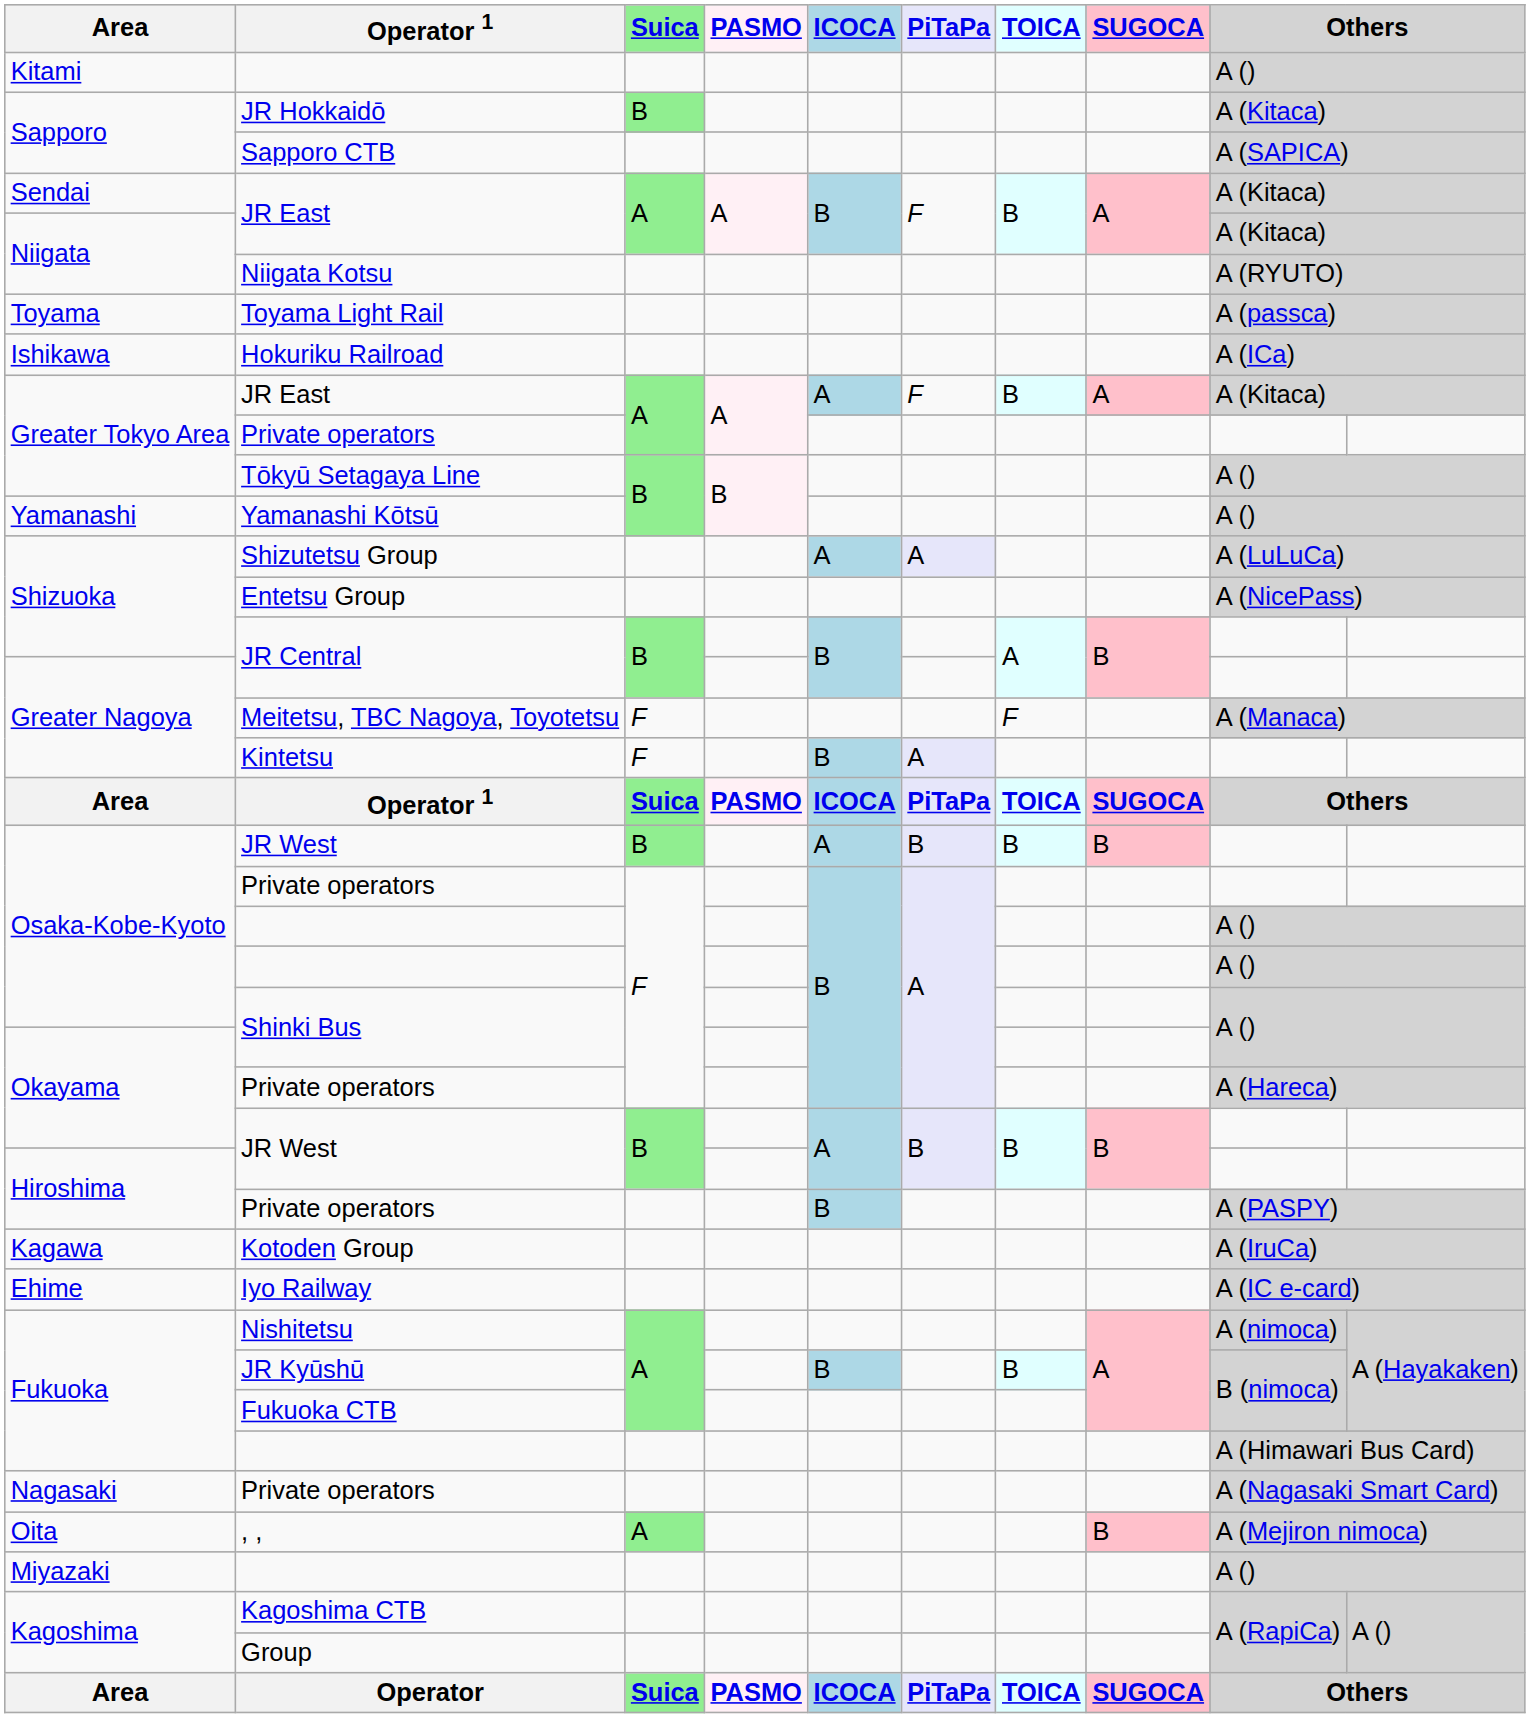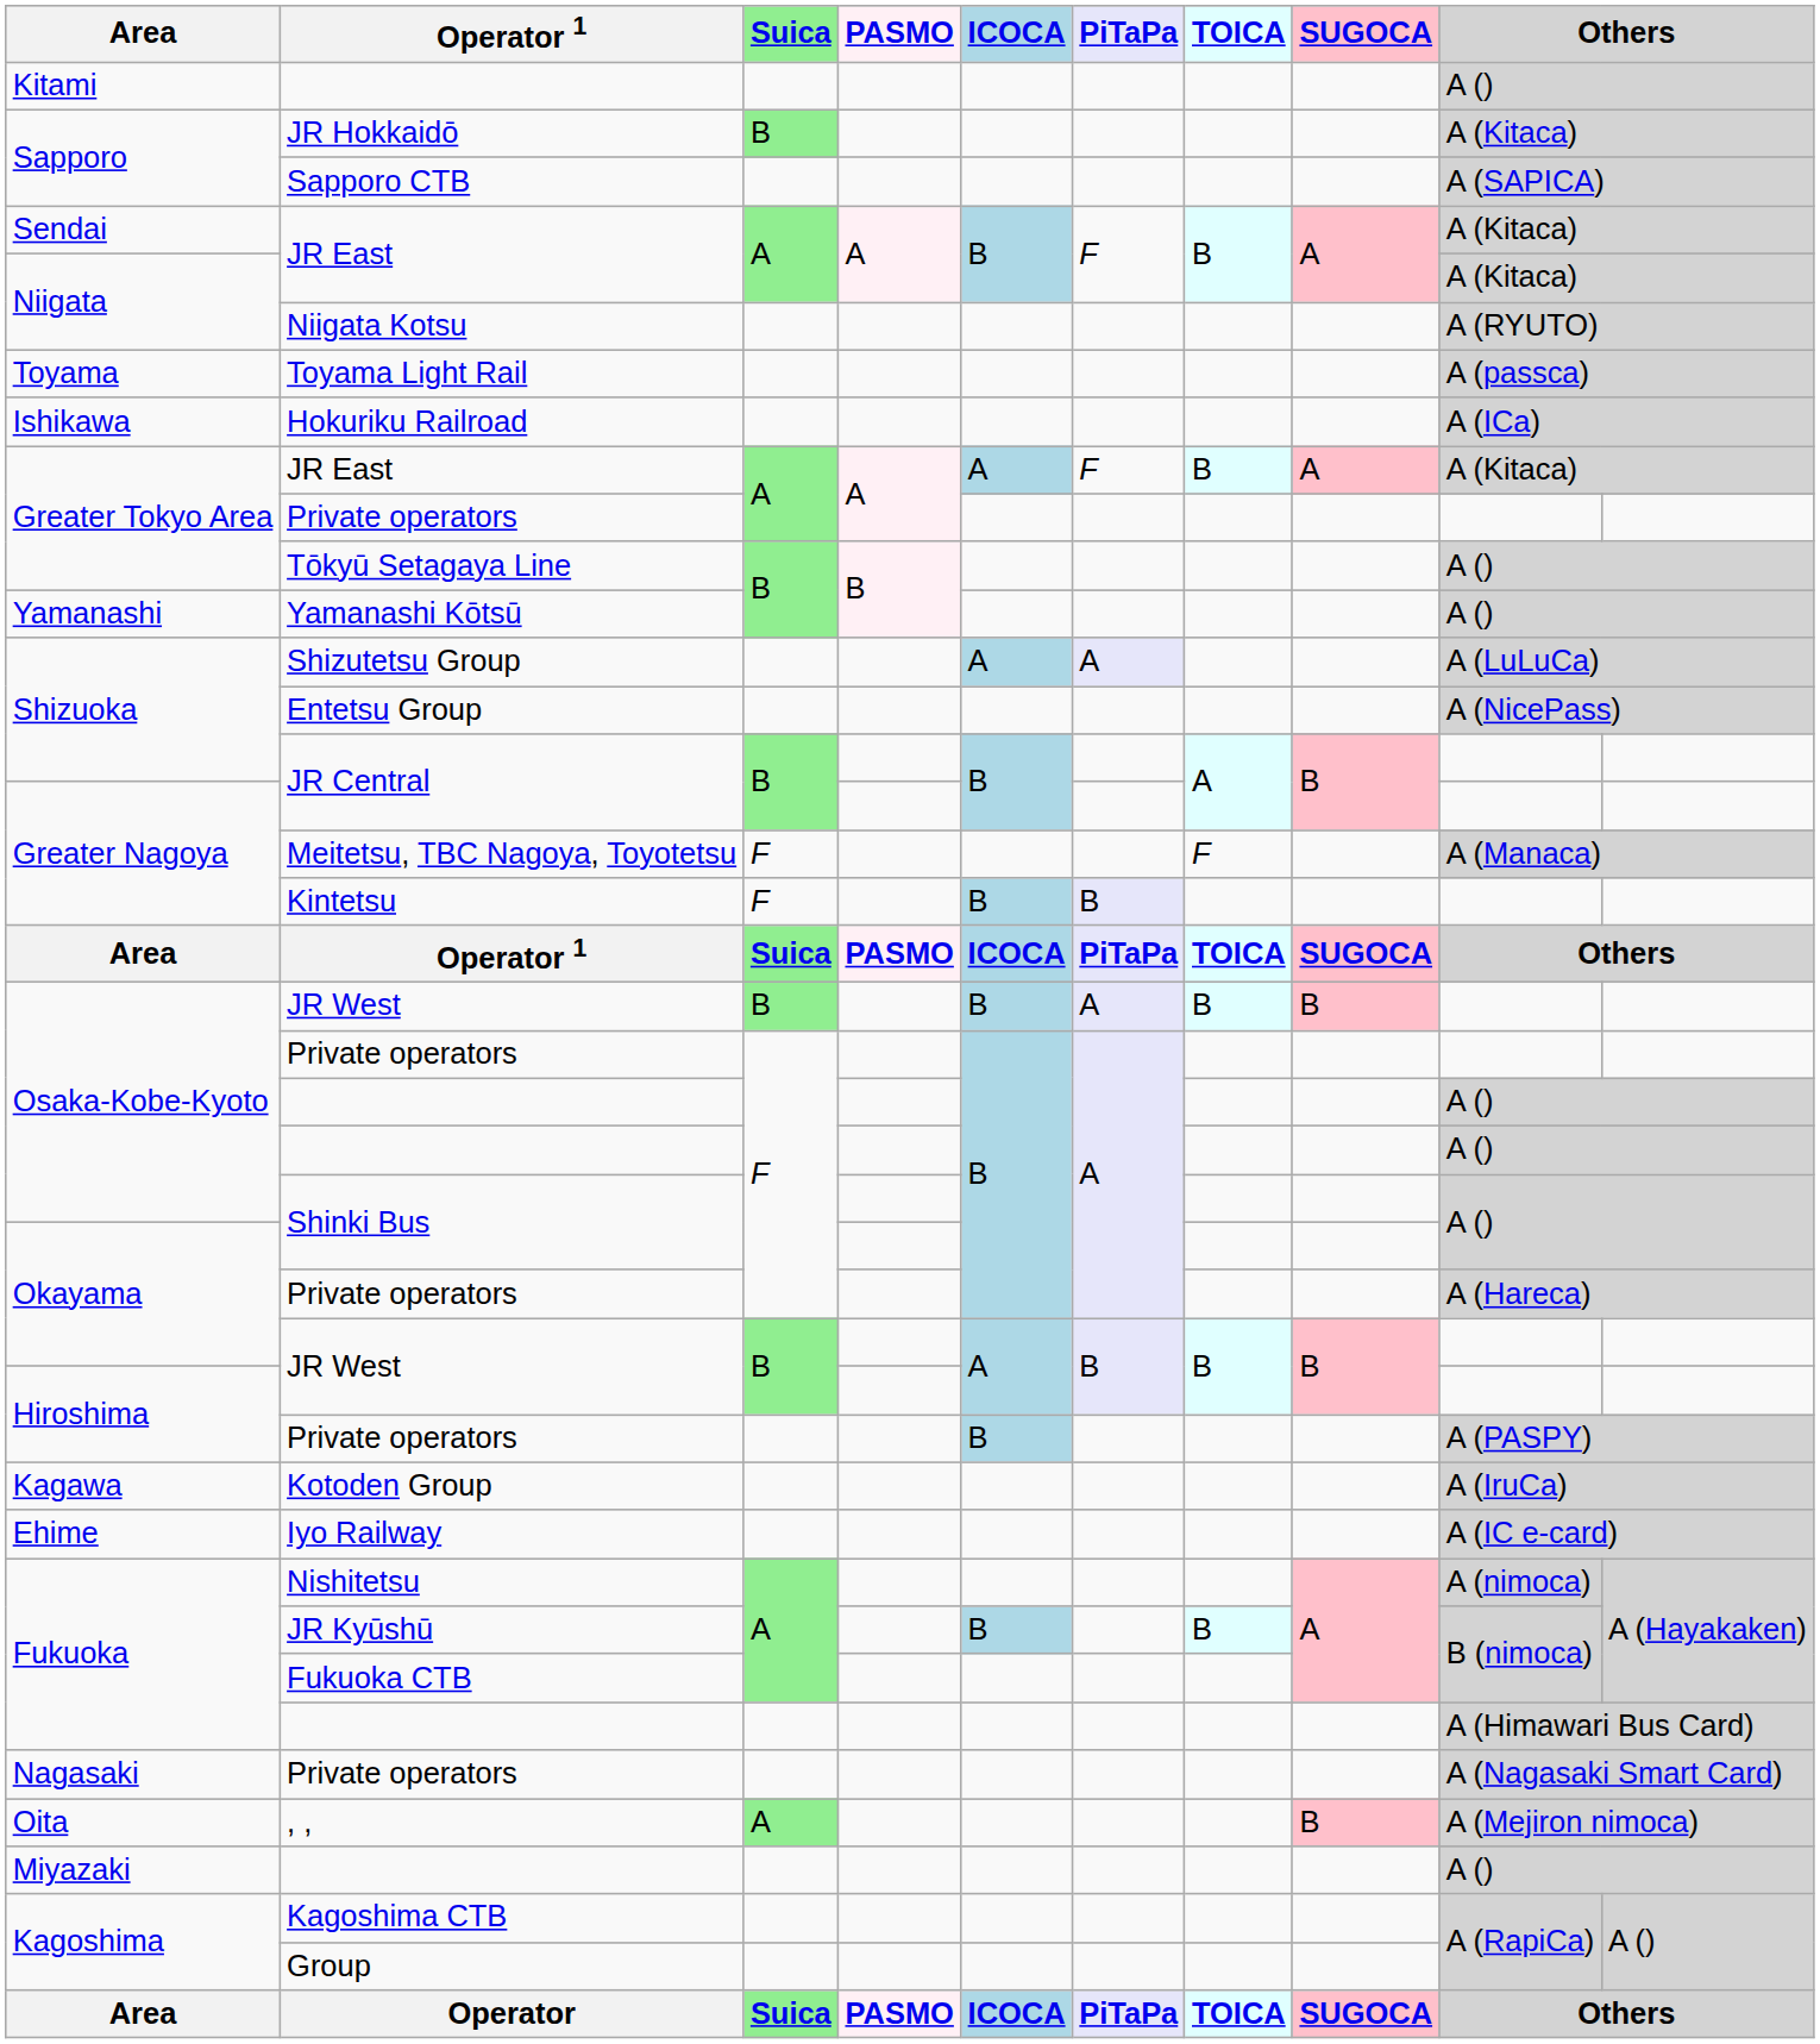 <table class="wikitable sticky-header">
 <tr>
 <th>Area</th>
 <th>Operator <sup>1</sup></th>
 <th style="background:lightgreen;"><a href='#'>Suica</a></th>
 <th style="background:lavenderblush;"><a href='#'>PASMO</a></th>
 <th style="background:lightblue;"><a href='#'>ICOCA</a></th>
 <th style="background:lavender;"><a href='#'>PiTaPa</a></th>
 <th style="background:lightcyan;"><a href='#'>TOICA</a></th>
 <th style="background:pink;"><a href='#'>SUGOCA</a></th>
 <th style="background:lightgrey;" colspan="2">Others</th>
 </tr>
 <tr>
 <td><a href='#'>Kitami</a></td>
 <td></td>
 <td></td>
 <td></td>
 <td></td>
 <td></td>
 <td></td>
 <td></td>
 <td colspan="2" style="background:lightgrey;">A ()</td>
 </tr>
 <tr>
 <td rowspan=2><a href='#'>Sapporo</a></td>
 <td><a href='#'>JR Hokkaidō</a></td>
 <td style="background:lightgreen;">B</td>
 <td></td>
 <td></td>
 <td></td>
 <td></td>
 <td></td>
 <td colspan="2" style="background:lightgrey;">A (<a href='#'>Kitaca</a>)</td>
 </tr>
 <tr>
 <td><a href='#'>Sapporo CTB</a></td>
 <td></td>
 <td></td>
 <td></td>
 <td></td>
 <td></td>
 <td></td>
 <td colspan="2" style="background:lightgrey;">A (<a href='#'>SAPICA</a>)</td>
 </tr>
 <tr>
 <td><a href='#'>Sendai</a></td>
 <td rowspan=2><a href='#'>JR East</a></td>
 <td rowspan=2 style="background:lightgreen;">A</td>
 <td rowspan=2 style="background:lavenderblush;">A</td>
 <td rowspan=2 style="background:lightblue;">B</td>
 <td rowspan=2><span><em>F</em></span></td>
 <td rowspan=2 style="background:lightcyan;">B</td>
 <td rowspan=2 style="background:pink;">A</td>
 <td colspan="2" style="background:lightgrey;">A (Kitaca)</td>
 </tr>
 <tr>
 <td rowspan=2><a href='#'>Niigata</a></td>
 <td colspan="2" style="background:lightgrey;">A (Kitaca)</td>
 </tr>
 <tr>
 <td><a href='#'>Niigata Kotsu</a></td>
 <td> </td>
 <td></td>
 <td></td>
 <td></td>
 <td></td>
 <td></td>
 <td colspan="2" style="background:lightgrey;">A (RYUTO)</td>
 </tr>
 <tr>
 <td><a href='#'>Toyama</a></td>
 <td><a href='#'>Toyama Light Rail</a></td>
 <td></td>
 <td></td>
 <td></td>
 <td></td>
 <td></td>
 <td></td>
 <td colspan="2" style="background:lightgrey;">A (<a href='#'>passca</a>)</td>
 </tr>
 <tr>
 <td><a href='#'>Ishikawa</a></td>
 <td><a href='#'>Hokuriku Railroad</a></td>
 <td></td>
 <td></td>
 <td></td>
 <td></td>
 <td></td>
 <td></td>
 <td colspan="2" style="background:lightgrey;">A (<a href='#'>ICa</a>)</td>
 </tr>
 <tr>
 <td rowspan=3><a href='#'>Greater Tokyo Area</a></td>
 <td>JR East</td>
 <td rowspan=2 style="background:lightgreen;">A</td>
 <td rowspan=2 style="background:lavenderblush;">A</td>
 <td style="background:lightblue;">A</td>
 <td><span><em>F</em></span></td>
 <td style="background:lightcyan;">B</td>
 <td style="background:pink;">A</td>
 <td colspan="2" style="background:lightgrey;">A (Kitaca)</td>
 </tr>
 <tr>
 <td><a href='#'>Private operators</a></td>
 <td></td>
 <td></td>
 <td></td>
 <td></td>
 <td></td>
 <td></td>
 </tr>
 <tr>
 <td><a href='#'>Tōkyū Setagaya Line</a></td>
 <td rowspan=2 style="background:lightgreen;">B</td>
 <td rowspan=2 style="background:lavenderblush;">B</td>
 <td></td>
 <td></td>
 <td></td>
 <td></td>
 <td colspan="2" style="background:lightgrey;">A ()</td>
 </tr>
 <tr>
 <td><a href='#'>Yamanashi</a></td>
 <td><a href='#'>Yamanashi Kōtsū</a></td>
 <td></td>
 <td></td>
 <td></td>
 <td></td>
 <td colspan="2" style="background:lightgrey;">A ()</td>
 </tr>
 <tr>
 <td rowspan=3><a href='#'>Shizuoka</a></td>
 <td><a href='#'>Shizutetsu</a> Group</td>
 <td></td>
 <td></td>
 <td style="background:lightblue;">A</td>
 <td style="background:lavender;">A</td>
 <td></td>
 <td></td>
 <td colspan="2" style="background:lightgrey;">A (<a href='#'>LuLuCa</a>)</td>
 </tr>
 <tr>
 <td><a href='#'>Entetsu</a> Group</td>
 <td></td>
 <td></td>
 <td></td>
 <td></td>
 <td></td>
 <td></td>
 <td colspan="2" style="background:lightgrey;">A (<a href='#'>NicePass</a>)</td>
 </tr>
 <tr>
 <td rowspan=2><a href='#'>JR Central</a></td>
 <td rowspan=2 style="background:lightgreen;">B</td>
 <td> </td>
 <td rowspan=2 style="background:lightblue;">B</td>
 <td></td>
 <td rowspan=2 style="background:lightcyan;">A</td>
 <td rowspan=2 style="background:pink;">B</td>
 <td></td>
 <td></td>
 </tr>
 <tr>
 <td rowspan=3><a href='#'>Greater Nagoya</a></td>
 <td> </td>
 <td></td>
 <td></td>
 <td></td>
 </tr>
 <tr>
 <td><a href='#'>Meitetsu</a>, <a href='#'>TBC Nagoya</a>, <a href='#'>Toyotetsu</a></td>
 <td><span><em>F</em></span></td>
 <td></td>
 <td></td>
 <td></td>
 <td><span><em>F</em></span></td>
 <td></td>
 <td colspan="2" style="background:lightgrey;">A (<a href='#'>Manaca</a>)</td>
 </tr>
 <tr>
 <td><a href='#'>Kintetsu</a></td>
 <td><span><em>F</em></span></td>
 <td></td>
 <td style="background:lightblue;">B</td>
-<td style="background:lavender;">A</td>
+<td style="background:lavender;">B</td>
 <td></td>
 <td></td>
 <td></td>
 <td></td>
 </tr>
 <tr>
 <th>Area</th>
 <th>Operator <sup>1</sup></th>
 <th style="background:lightgreen;"><a href='#'>Suica</a></th>
 <th style="background:lavenderblush;"><a href='#'>PASMO</a></th>
 <th style="background:lightblue;"><a href='#'>ICOCA</a></th>
 <th style="background:lavender;"><a href='#'>PiTaPa</a></th>
 <th style="background:lightcyan;"><a href='#'>TOICA</a></th>
 <th style="background:pink;"><a href='#'>SUGOCA</a></th>
 <th style="background:lightgrey;" colspan="2">Others</th>
 </tr>
 <tr>
 <td rowspan=5><a href='#'>Osaka-Kobe-Kyoto</a></td>
 <td><a href='#'>JR West</a></td>
 <td style="background:lightgreen;">B</td>
 <td></td>
-<td style="background:lightblue;">A</td>
-<td style="background:lavender;">B</td>
+<td style="background:lightblue;">B</td>
+<td style="background:lavender;">A</td>
 <td style="background:lightcyan;">B</td>
 <td style="background:pink;">B</td>
 <td></td>
 <td></td>
 </tr>
 <tr>
 <td>Private operators</td>
 <td rowspan=6><span><em>F</em></span></td>
 <td></td>
 <td rowspan=6 style="background:lightblue;">B</td>
 <td rowspan=6 style="background:lavender;">A</td>
 <td></td>
 <td></td>
 <td></td>
 <td></td>
 </tr>
 <tr>
 <td></td>
 <td></td>
 <td></td>
 <td></td>
 <td colspan="2" style="background:lightgrey;">A ()</td>
 </tr>
 <tr>
 <td></td>
 <td></td>
 <td></td>
 <td></td>
 <td colspan="2" style="background:lightgrey;">A ()</td>
 </tr>
 <tr>
 <td rowspan=2><a href='#'>Shinki Bus</a></td>
 <td> </td>
 <td></td>
 <td></td>
 <td rowspan="2" colspan="2" style="background:lightgrey;">A ()</td>
 </tr>
 <tr>
 <td rowspan=3><a href='#'>Okayama</a></td>
 <td> </td>
 <td></td>
 <td></td>
 </tr>
 <tr>
 <td>Private operators</td>
 <td></td>
 <td></td>
 <td></td>
 <td colspan="2" style="background:lightgrey;">A (<a href='#'>Hareca</a>)</td>
 </tr>
 <tr>
 <td rowspan=2>JR West</td>
 <td rowspan=2 style="background:lightgreen;">B</td>
 <td> </td>
 <td rowspan=2 style="background:lightblue;">A</td>
 <td rowspan=2 style="background:lavender;">B</td>
 <td rowspan=2 style="background:lightcyan;">B</td>
 <td rowspan=2 style="background:pink;">B</td>
 <td></td>
 <td></td>
 </tr>
 <tr>
 <td rowspan=2><a href='#'>Hiroshima</a></td>
 <td> </td>
 <td></td>
 <td></td>
 </tr>
 <tr>
 <td>Private operators</td>
 <td></td>
 <td></td>
 <td style="background:lightblue;">B</td>
 <td></td>
 <td></td>
 <td></td>
 <td colspan="2" style="background:lightgrey;">A (<a href='#'>PASPY</a>)</td>
 </tr>
 <tr>
 <td><a href='#'>Kagawa</a></td>
 <td><a href='#'>Kotoden</a> Group</td>
 <td></td>
 <td></td>
 <td></td>
 <td></td>
 <td></td>
 <td></td>
 <td colspan="2" style="background:lightgrey;">A (<a href='#'>IruCa</a>)</td>
 </tr>
 <tr>
 <td><a href='#'>Ehime</a></td>
 <td><a href='#'>Iyo Railway</a></td>
 <td></td>
 <td></td>
 <td></td>
 <td></td>
 <td></td>
 <td></td>
 <td colspan="2" style="background:lightgrey;">A (<a href='#'>IC e-card</a>)</td>
 </tr>
 <tr>
 <td rowspan=4><a href='#'>Fukuoka</a></td>
 <td><a href='#'>Nishitetsu</a></td>
 <td rowspan="3" style="background:lightgreen;">A</td>
 <td></td>
 <td></td>
 <td></td>
 <td></td>
 <td rowspan="3" style="background:pink;">A</td>
 <td style="background:lightgrey;">A (<a href='#'>nimoca</a>)</td>
 <td rowspan="3" style="background:lightgrey;">A (<a href='#'>Hayakaken</a>)</td>
 </tr>
 <tr>
 <td><a href='#'>JR Kyūshū</a></td>
 <td></td>
 <td style="background:lightblue;">B</td>
 <td></td>
 <td style="background:lightcyan;">B</td>
 <td style="background:lightgrey;" rowspan="2">B (<a href='#'>nimoca</a>)</td>
 </tr>
 <tr>
 <td><a href='#'>Fukuoka CTB</a></td>
 <td></td>
 <td></td>
 <td></td>
 <td></td>
 </tr>
 <tr>
 <td></td>
 <td></td>
 <td></td>
 <td></td>
 <td></td>
 <td></td>
 <td></td>
 <td colspan="2" style="background:lightgrey;">A (Himawari Bus Card)</td>
 </tr>
 <tr>
 <td><a href='#'>Nagasaki</a></td>
 <td>Private operators</td>
 <td></td>
 <td></td>
 <td></td>
 <td></td>
 <td></td>
 <td></td>
 <td colspan="2" style="background:lightgrey;">A (<a href='#'>Nagasaki Smart Card</a>)</td>
 </tr>
 <tr>
 <td><a href='#'>Oita</a></td>
 <td>, , </td>
 <td style="background:lightgreen;">A</td>
 <td></td>
 <td></td>
 <td></td>
 <td></td>
 <td style="background:pink;">B</td>
 <td colspan="2" style="background:lightgrey;">A (<a href='#'>Mejiron nimoca</a>)</td>
 </tr>
 <tr>
 <td><a href='#'>Miyazaki</a></td>
 <td></td>
 <td></td>
 <td></td>
 <td></td>
 <td></td>
 <td></td>
 <td></td>
 <td colspan="2" style="background:lightgrey;">A ()</td>
 </tr>
 <tr>
 <td rowspan=2><a href='#'>Kagoshima</a></td>
 <td><a href='#'>Kagoshima CTB</a></td>
 <td></td>
 <td></td>
 <td></td>
 <td></td>
 <td></td>
 <td></td>
 <td rowspan="2" style="background:lightgrey;">A (<a href='#'>RapiCa</a>)</td>
 <td rowspan="2" style="background:lightgrey;">A ()</td>
 </tr>
 <tr>
 <td> Group</td>
 <td></td>
 <td></td>
 <td></td>
 <td></td>
 <td></td>
 <td></td>
 </tr>
 <tr>
 <th>Area</th>
 <th>Operator</th>
 <th style="background:lightgreen;"><a href='#'>Suica</a></th>
 <th style="background:lavenderblush;"><a href='#'>PASMO</a></th>
 <th style="background:lightblue;"><a href='#'>ICOCA</a></th>
 <th style="background:lavender;"><a href='#'>PiTaPa</a></th>
 <th style="background:lightcyan;"><a href='#'>TOICA</a></th>
 <th style="background:pink;"><a href='#'>SUGOCA</a></th>
 <th style="background:lightgrey;" colspan="2">Others</th>
 </tr>
 </table>
